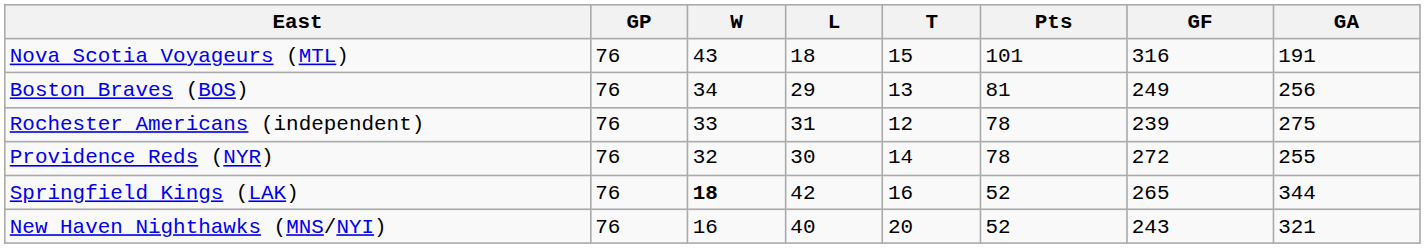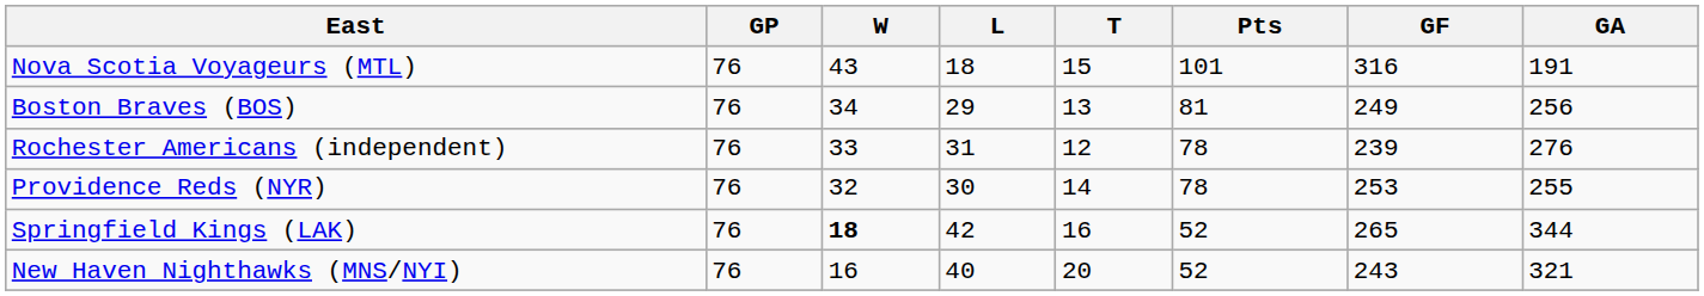 <table class="wikitable">
 <tr>
 <th bgcolor="#DDDDFF" width="30%">East</th>
 <th bgcolor="#DDDDFF" width="5%">GP</th>
 <th bgcolor="#DDDDFF" width="5%">W</th>
 <th bgcolor="#DDDDFF" width="5%">L</th>
 <th bgcolor="#DDDDFF" width="5%">T</th>
 <th bgcolor="#DDDDFF" width="7.5%">Pts</th>
 <th bgcolor="#DDDDFF" width="7.5%">GF</th>
 <th bgcolor="#DDDDFF" width="7.5%">GA</th>
 </tr>
 <tr>
 <td><a href='#'>Nova Scotia Voyageurs</a> (<a href='#'>MTL</a>)</td>
 <td>76</td>
 <td>43</td>
 <td>18</td>
 <td>15</td>
 <td>101</td>
 <td>316</td>
 <td>191</td>
 </tr>
 <tr>
 <td><a href='#'>Boston Braves</a> (<a href='#'>BOS</a>)</td>
 <td>76</td>
 <td>34</td>
 <td>29</td>
 <td>13</td>
 <td>81</td>
 <td>249</td>
 <td>256</td>
 </tr>
 <tr>
 <td><a href='#'>Rochester Americans</a> (independent)</td>
 <td>76</td>
 <td>33</td>
 <td>31</td>
 <td>12</td>
 <td>78</td>
 <td>239</td>
-<td>275</td>
+<td>276</td>
 </tr>
 <tr>
 <td><a href='#'>Providence Reds</a> (<a href='#'>NYR</a>)</td>
 <td>76</td>
 <td>32</td>
 <td>30</td>
 <td>14</td>
 <td>78</td>
-<td>272</td>
+<td>253</td>
 <td>255</td>
 </tr>
 <tr>
 <td><a href='#'>Springfield Kings</a> (<a href='#'>LAK</a>)</td>
 <td>76</td>
 <td><strong>18</strong></td>
 <td>42</td>
 <td>16</td>
 <td>52</td>
 <td>265</td>
 <td>344</td>
 </tr>
 <tr>
 <td><a href='#'>New Haven Nighthawks</a> (<a href='#'>MNS</a>/<a href='#'>NYI</a>)</td>
 <td>76</td>
 <td>16</td>
 <td>40</td>
 <td>20</td>
 <td>52</td>
 <td>243</td>
 <td>321</td>
 </tr>
 </table>
